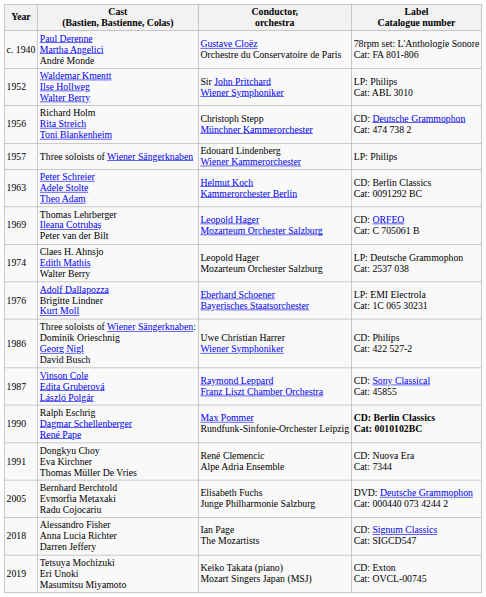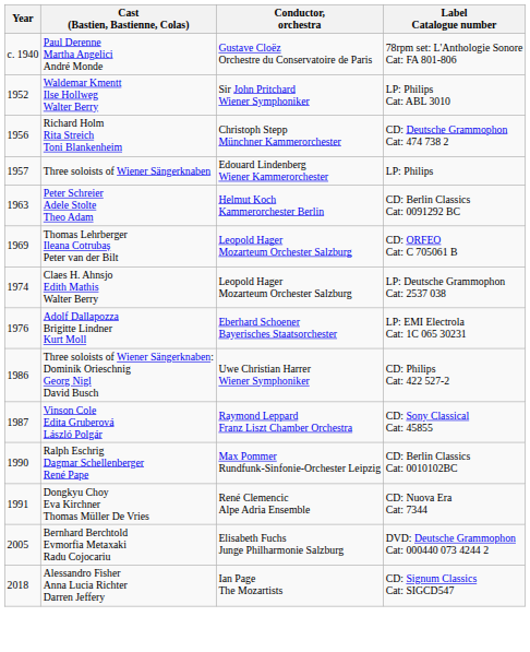 <table class="wikitable">
 <tr>
 <th>Year</th>
 <th>Cast<br>(Bastien, Bastienne, Colas)</th>
 <th>Conductor,<br>orchestra</th>
 <th>Label<br>Catalogue number</th>
 </tr>
 <tr>
 <td>c. 1940</td>
 <td><a href='#'>Paul Derenne</a><br><a href='#'>Martha Angelici</a><br>André Monde</td>
 <td><a href='#'>Gustave Cloëz</a><br>Orchestre du Conservatoire de Paris</td>
 <td>78rpm set: L'Anthologie Sonore<br>Cat: FA 801-806</td>
 </tr>
 <tr>
 <td>1952</td>
 <td><a href='#'>Waldemar Kmentt</a><br><a href='#'>Ilse Hollweg</a><br><a href='#'>Walter Berry</a></td>
 <td>Sir <a href='#'>John Pritchard</a><br><a href='#'>Wiener Symphoniker</a></td>
 <td>LP: Philips<br>Cat: ABL 3010</td>
 </tr>
 <tr>
 <td>1956</td>
 <td>Richard Holm<br><a href='#'>Rita Streich</a><br><a href='#'>Toni Blankenheim</a></td>
 <td>Christoph Stepp<br><a href='#'>Münchner Kammerorchester</a></td>
 <td>CD: <a href='#'>Deutsche Grammophon</a><br>Cat: 474 738 2</td>
 </tr>
 <tr>
 <td>1957</td>
 <td>Three soloists of <a href='#'>Wiener Sängerknaben</a></td>
 <td>Edouard Lindenberg <br><a href='#'>Wiener Kammerorchester</a></td>
 <td>LP: Philips<br></td>
 </tr>
 <tr>
 <td>1963</td>
 <td><a href='#'>Peter Schreier</a><br><a href='#'>Adele Stolte</a><br><a href='#'>Theo Adam</a></td>
 <td><a href='#'>Helmut Koch</a><br><a href='#'>Kammerorchester Berlin</a></td>
 <td>CD: Berlin Classics<br>Cat: 0091292 BC</td>
 </tr>
 <tr>
 <td>1969</td>
 <td>Thomas Lehrberger<br><a href='#'>Ileana Cotrubaș</a><br>Peter van der Bilt</td>
 <td><a href='#'>Leopold Hager</a><br><a href='#'>Mozarteum Orchester Salzburg</a></td>
 <td>CD: <a href='#'>ORFEO</a><br>Cat: C 705061 B</td>
 </tr>
 <tr>
 <td>1974</td>
 <td>Claes H. Ahnsjo<br><a href='#'>Edith Mathis</a><br>Walter Berry</td>
 <td>Leopold Hager<br>Mozarteum Orchester Salzburg</td>
 <td>LP: Deutsche Grammophon<br>Cat: 2537 038</td>
 </tr>
 <tr>
 <td>1976</td>
 <td><a href='#'>Adolf Dallapozza</a><br>Brigitte Lindner<br><a href='#'>Kurt Moll</a></td>
 <td><a href='#'>Eberhard Schoener</a><br><a href='#'>Bayerisches Staatsorchester</a></td>
 <td>LP: EMI Electrola<br>Cat: 1C 065 30231</td>
 </tr>
 <tr>
 <td>1986</td>
 <td>Three soloists of <a href='#'>Wiener Sängerknaben</a>:<br>Dominik Orieschnig <br><a href='#'>Georg Nigl</a> <br>David Busch</td>
 <td>Uwe Christian Harrer <br><a href='#'>Wiener Symphoniker</a></td>
 <td>CD: Philips<br>Cat: 422 527-2</td>
 </tr>
 <tr>
 <td>1987</td>
 <td><a href='#'>Vinson Cole</a><br><a href='#'>Edita Gruberová</a><br><a href='#'>László Polgár</a></td>
 <td><a href='#'>Raymond Leppard</a><br><a href='#'>Franz Liszt Chamber Orchestra</a></td>
 <td>CD: <a href='#'>Sony Classical</a><br>Cat: 45855</td>
 </tr>
 <tr>
 <td>1990</td>
 <td>Ralph Eschrig<br><a href='#'>Dagmar Schellenberger</a><br><a href='#'>René Pape</a></td>
 <td><a href='#'>Max Pommer</a><br>Rundfunk-Sinfonie-Orchester Leipzig</td>
-<td><strong>CD: Berlin Classics<br>Cat: 0010102BC</strong></td>
+<td>CD: Berlin Classics<br>Cat: 0010102BC</td>
 </tr>
 <tr>
 <td>1991</td>
 <td>Dongkyu Choy<br>Eva Kirchner<br>Thomas Müller De Vries</td>
 <td>René Clemencic<br>Alpe Adria Ensemble</td>
 <td>CD: Nuova Era<br>Cat: 7344</td>
 </tr>
 <tr>
 <td>2005</td>
 <td>Bernhard Berchtold<br>Evmorfia Metaxaki<br>Radu Cojocariu</td>
 <td>Elisabeth Fuchs<br>Junge Philharmonie Salzburg</td>
 <td>DVD: <a href='#'>Deutsche Grammophon</a><br>Cat: 000440 073 4244 2</td>
 </tr>
 <tr>
 <td>2018</td>
 <td>Alessandro Fisher<br>Anna Lucia Richter<br>Darren Jeffery</td>
 <td>Ian Page<br>The Mozartists</td>
 <td>CD: <a href='#'>Signum Classics</a><br>Cat: SIGCD547</td>
 </tr>
-<tr>
-<td>2019</td>
-<td>Tetsuya Mochizuki<br>Eri Unoki<br>Masumitsu Miyamoto</td>
-<td>Keiko Takata (piano)<br>Mozart Singers Japan (MSJ)</td>
-<td>CD: Exton<br>Cat: OVCL-00745</td>
-</tr>
 </table>
